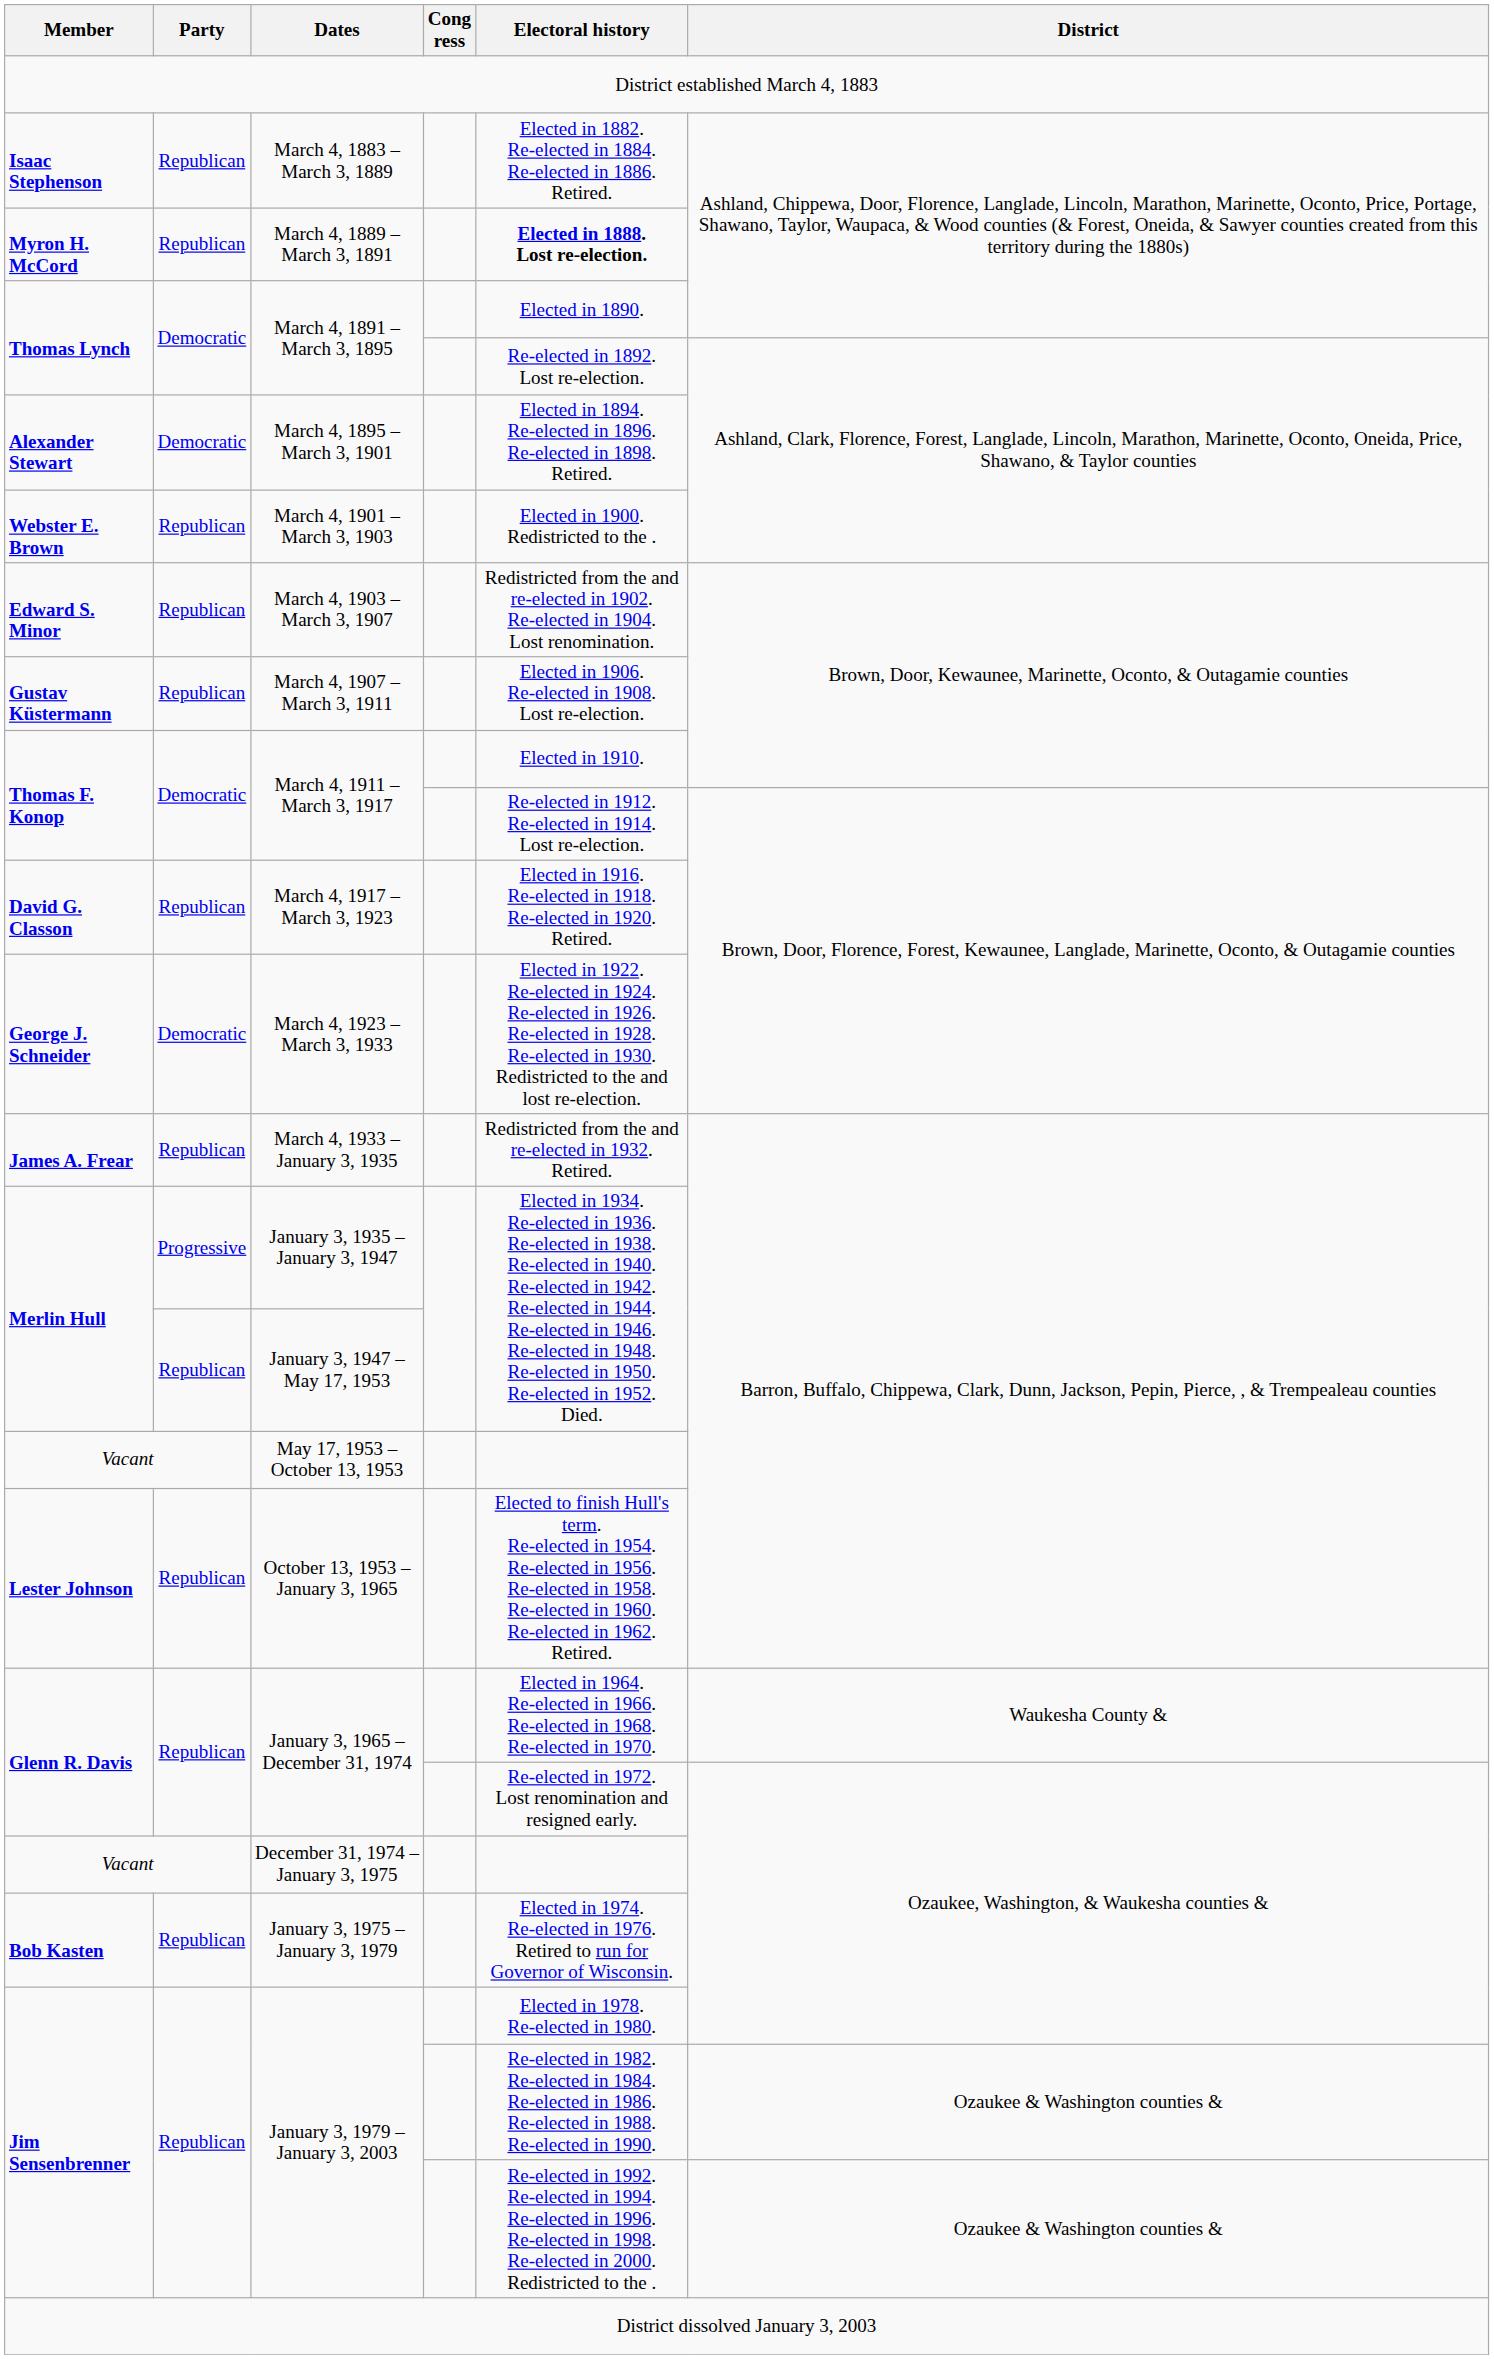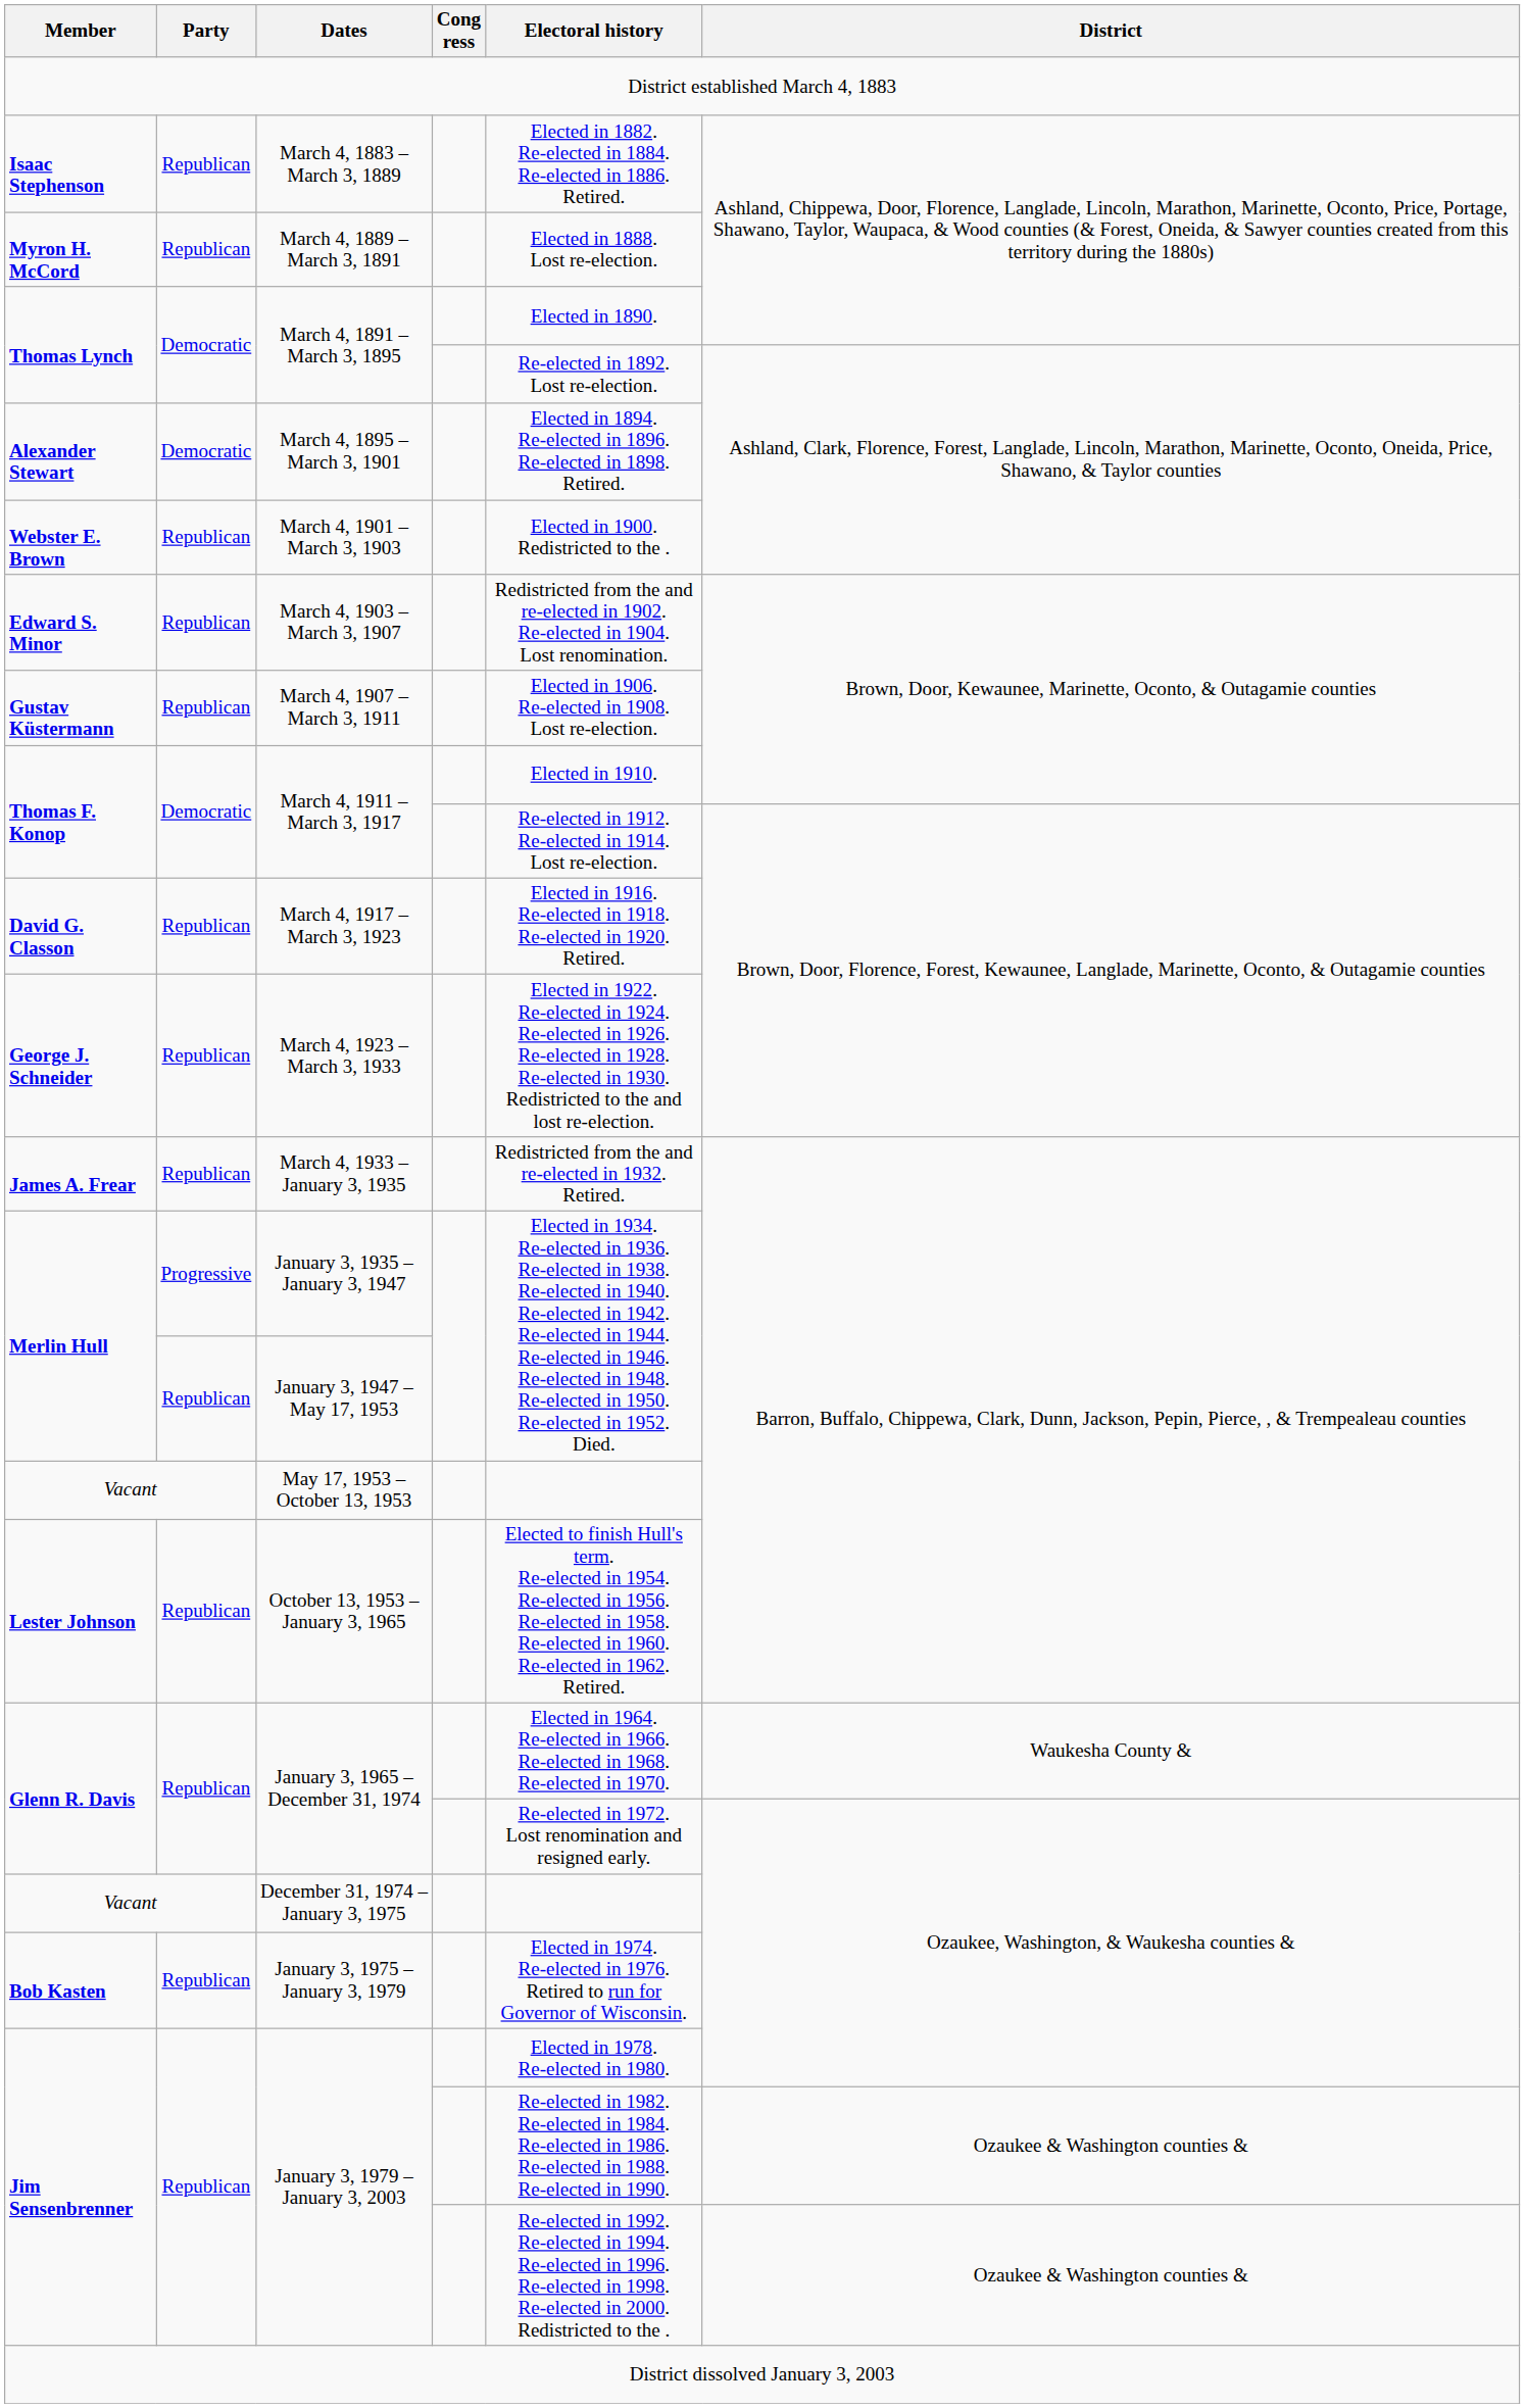 <table class=wikitable style="text-align:center">
 <tr>
 <th>Member</th>
 <th>Party</th>
 <th>Dates</th>
 <th>Cong<br>ress</th>
 <th>Electoral history</th>
 <th>District</th>
 </tr>
 <tr style="height:3em">
 <td colspan=6>District established March 4, 1883</td>
 </tr>
 <tr style="height:3em">
 <td align=left><br><strong><a href='#'>Isaac Stephenson</a></strong><br></td>
 <td><a href='#'>Republican</a></td>
 <td nowrap>March 4, 1883 –<br>March 3, 1889</td>
 <td></td>
 <td><a href='#'>Elected in 1882</a>.<br><a href='#'>Re-elected in 1884</a>.<br><a href='#'>Re-elected in 1886</a>.<br>Retired.</td>
 <td rowspan=3> Ashland, Chippewa, Door, Florence, Langlade, Lincoln, Marathon, Marinette, Oconto, Price, Portage, Shawano, Taylor, Waupaca, & Wood counties (& Forest, Oneida, & Sawyer counties created from this territory during the 1880s)</td>
 </tr>
 <tr style="height:3em">
 <td align=left><br><strong><a href='#'>Myron H. McCord</a></strong><br></td>
 <td><a href='#'>Republican</a></td>
 <td nowrap>March 4, 1889 –<br>March 3, 1891</td>
 <td></td>
-<td><strong><a href='#'>Elected in 1888</a>.<br>Lost re-election.</strong></td>
+<td><a href='#'>Elected in 1888</a>.<br>Lost re-election.</td>
 </tr>
 <tr style="height:3em">
 <td rowspan=2 align=left><br><strong><a href='#'>Thomas Lynch</a></strong><br></td>
 <td rowspan=2 ><a href='#'>Democratic</a></td>
 <td rowspan=2 nowrap>March 4, 1891 –<br>March 3, 1895</td>
 <td></td>
 <td><a href='#'>Elected in 1890</a>.</td>
 </tr>
 <tr style="height:3em">
 <td></td>
 <td><a href='#'>Re-elected in 1892</a>.<br>Lost re-election.</td>
 <td rowspan=3> Ashland, Clark, Florence, Forest, Langlade, Lincoln, Marathon, Marinette, Oconto, Oneida, Price, Shawano, & Taylor counties</td>
 </tr>
 <tr style="height:3em">
 <td align=left><br><strong><a href='#'>Alexander Stewart</a></strong><br></td>
 <td><a href='#'>Democratic</a></td>
 <td nowrap>March 4, 1895 –<br>March 3, 1901</td>
 <td></td>
 <td><a href='#'>Elected in 1894</a>.<br><a href='#'>Re-elected in 1896</a>.<br><a href='#'>Re-elected in 1898</a>.<br>Retired.</td>
 </tr>
 <tr style="height:3em">
 <td align=left><br><strong><a href='#'>Webster E. Brown</a></strong><br></td>
 <td><a href='#'>Republican</a></td>
 <td nowrap>March 4, 1901 –<br>March 3, 1903</td>
 <td></td>
 <td><a href='#'>Elected in 1900</a>.<br>Redistricted to the .</td>
 </tr>
 <tr style="height:3em">
 <td align=left><br><strong><a href='#'>Edward S. Minor</a></strong><br></td>
 <td><a href='#'>Republican</a></td>
 <td nowrap>March 4, 1903 –<br>March 3, 1907</td>
 <td></td>
 <td>Redistricted from the  and <a href='#'>re-elected in 1902</a>.<br><a href='#'>Re-elected in 1904</a>.<br>Lost renomination.</td>
 <td rowspan=3> Brown, Door, Kewaunee, Marinette, Oconto, & Outagamie counties</td>
 </tr>
 <tr style="height:3em">
 <td align=left><br><strong><a href='#'>Gustav Küstermann</a></strong><br></td>
 <td><a href='#'>Republican</a></td>
 <td nowrap>March 4, 1907 –<br>March 3, 1911</td>
 <td></td>
 <td><a href='#'>Elected in 1906</a>.<br><a href='#'>Re-elected in 1908</a>.<br>Lost re-election.</td>
 </tr>
 <tr style="height:3em">
 <td rowspan=2 align=left><br><strong><a href='#'>Thomas F. Konop</a></strong><br></td>
 <td rowspan=2 ><a href='#'>Democratic</a></td>
 <td rowspan=2 nowrap>March 4, 1911 –<br>March 3, 1917</td>
 <td></td>
 <td><a href='#'>Elected in 1910</a>.</td>
 </tr>
 <tr style="height:3em">
 <td></td>
 <td><a href='#'>Re-elected in 1912</a>.<br><a href='#'>Re-elected in 1914</a>.<br>Lost re-election.</td>
 <td rowspan=3> Brown, Door, Florence, Forest, Kewaunee, Langlade, Marinette, Oconto, & Outagamie counties</td>
 </tr>
 <tr style="height:3em">
 <td align=left><br><strong><a href='#'>David G. Classon</a></strong><br></td>
 <td><a href='#'>Republican</a></td>
 <td nowrap>March 4, 1917 –<br>March 3, 1923</td>
 <td></td>
 <td><a href='#'>Elected in 1916</a>.<br><a href='#'>Re-elected in 1918</a>.<br><a href='#'>Re-elected in 1920</a>.<br>Retired.</td>
 </tr>
 <tr style="height:3em">
 <td align=left><br><strong><a href='#'>George J. Schneider</a></strong><br></td>
-<td><a href='#'>Democratic</a></td>
+<td><a href='#'>Republican</a></td>
 <td nowrap>March 4, 1923 –<br>March 3, 1933</td>
 <td></td>
 <td><a href='#'>Elected in 1922</a>.<br><a href='#'>Re-elected in 1924</a>.<br><a href='#'>Re-elected in 1926</a>.<br><a href='#'>Re-elected in 1928</a>.<br><a href='#'>Re-elected in 1930</a>.<br>Redistricted to the  and lost re-election.</td>
 </tr>
 <tr style="height:3em">
 <td align=left><br><strong><a href='#'>James A. Frear</a></strong><br></td>
 <td><a href='#'>Republican</a></td>
 <td nowrap>March 4, 1933 –<br>January 3, 1935</td>
 <td></td>
 <td>Redistricted from the  and <a href='#'>re-elected in 1932</a>.<br>Retired.</td>
 <td rowspan=5> Barron, Buffalo, Chippewa, Clark, Dunn,  Jackson, Pepin, Pierce, , & Trempealeau counties</td>
 </tr>
 <tr style="height:3em">
 <td rowspan=2 align=left><br><strong><a href='#'>Merlin Hull</a></strong><br></td>
 <td><a href='#'>Progressive</a></td>
 <td nowrap>January 3, 1935 –<br>January 3, 1947</td>
 <td rowspan=2></td>
 <td rowspan=2><a href='#'>Elected in 1934</a>.<br><a href='#'>Re-elected in 1936</a>.<br><a href='#'>Re-elected in 1938</a>.<br><a href='#'>Re-elected in 1940</a>.<br><a href='#'>Re-elected in 1942</a>.<br><a href='#'>Re-elected in 1944</a>.<br><a href='#'>Re-elected in 1946</a>.<br><a href='#'>Re-elected in 1948</a>.<br><a href='#'>Re-elected in 1950</a>.<br><a href='#'>Re-elected in 1952</a>.<br>Died.</td>
 </tr>
 <tr style="height:3em">
 <td><a href='#'>Republican</a></td>
 <td nowrap>January 3, 1947 –<br>May 17, 1953</td>
 </tr>
 <tr style="height:3em">
 <td colspan=2><em>Vacant</em></td>
 <td nowrap>May 17, 1953 –<br>October 13, 1953</td>
 <td></td>
 <td></td>
 </tr>
 <tr style="height:3em">
 <td align=left><br><strong><a href='#'>Lester Johnson</a></strong><br></td>
 <td><a href='#'>Republican</a></td>
 <td nowrap>October 13, 1953 –<br>January 3, 1965</td>
 <td></td>
 <td><a href='#'>Elected to finish Hull's term</a>.<br><a href='#'>Re-elected in 1954</a>.<br><a href='#'>Re-elected in 1956</a>.<br><a href='#'>Re-elected in 1958</a>.<br><a href='#'>Re-elected in 1960</a>.<br><a href='#'>Re-elected in 1962</a>.<br>Retired.</td>
 </tr>
 <tr style="height:3em">
 <td rowspan=2 align=left><br><strong><a href='#'>Glenn R. Davis</a></strong><br></td>
 <td rowspan=2 ><a href='#'>Republican</a></td>
 <td rowspan=2 nowrap>January 3, 1965 –<br>December 31, 1974</td>
 <td></td>
 <td><a href='#'>Elected in 1964</a>.<br><a href='#'>Re-elected in 1966</a>.<br><a href='#'>Re-elected in 1968</a>.<br><a href='#'>Re-elected in 1970</a>.</td>
 <td> Waukesha County & </td>
 </tr>
 <tr style="height:3em">
 <td></td>
 <td><a href='#'>Re-elected in 1972</a>.<br>Lost renomination and resigned early.</td>
 <td rowspan=4> Ozaukee, Washington, & Waukesha counties &  </td>
 </tr>
 <tr style="height:3em">
 <td colspan=2><em>Vacant</em></td>
 <td nowrap>December 31, 1974 –<br>January 3, 1975</td>
 <td></td>
 <td></td>
 </tr>
 <tr style="height:3em">
 <td align=left><br><strong><a href='#'>Bob Kasten</a></strong><br></td>
 <td><a href='#'>Republican</a></td>
 <td nowrap>January 3, 1975 –<br>January 3, 1979</td>
 <td></td>
 <td><a href='#'>Elected in 1974</a>.<br><a href='#'>Re-elected in 1976</a>.<br>Retired to <a href='#'>run for Governor of Wisconsin</a>.</td>
 </tr>
 <tr style="height:3em">
 <td rowspan=3 align=left><br><strong><a href='#'>Jim Sensenbrenner</a></strong><br></td>
 <td rowspan=3 ><a href='#'>Republican</a></td>
 <td rowspan=3 nowrap>January 3, 1979 –<br>January 3, 2003</td>
 <td></td>
 <td><a href='#'>Elected in 1978</a>.<br><a href='#'>Re-elected in 1980</a>.</td>
 </tr>
 <tr style="height:3em">
 <td></td>
 <td><a href='#'>Re-elected in 1982</a>.<br><a href='#'>Re-elected in 1984</a>.<br><a href='#'>Re-elected in 1986</a>.<br><a href='#'>Re-elected in 1988</a>.<br><a href='#'>Re-elected in 1990</a>.</td>
 <td> Ozaukee & Washington counties &  </td>
 </tr>
 <tr style="height:3em">
 <td></td>
 <td><a href='#'>Re-elected in 1992</a>.<br><a href='#'>Re-elected in 1994</a>.<br><a href='#'>Re-elected in 1996</a>.<br><a href='#'>Re-elected in 1998</a>.<br><a href='#'>Re-elected in 2000</a>.<br>Redistricted to the .</td>
 <td> Ozaukee & Washington counties &  </td>
 </tr>
 <tr style="height:3em">
 <td colspan=6>District dissolved January 3, 2003</td>
 </tr>
 </table>
